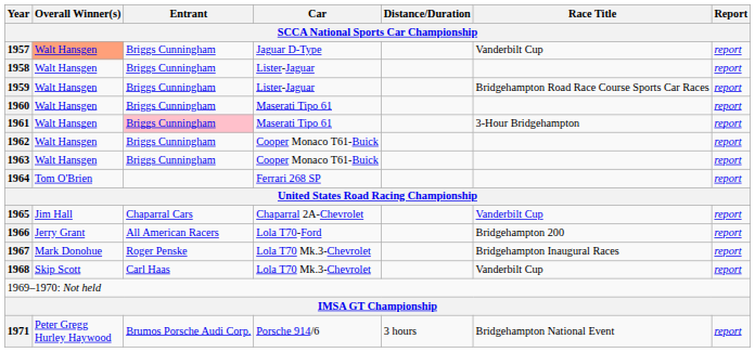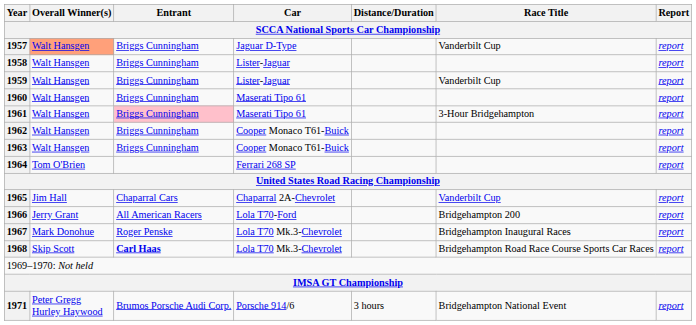 <table class="wikitable" style="font-size: 90%;">
 <tr>
 <th>Year</th>
 <th>Overall Winner(s)</th>
 <th>Entrant</th>
 <th>Car</th>
 <th>Distance/Duration</th>
 <th>Race Title</th>
 <th>Report</th>
 </tr>
 <tr>
 <th colspan=7><a href='#'>SCCA National Sports Car Championship</a></th>
 </tr>
 <tr>
 <th>1957</th>
 <td style="background: lightsalmon;"> <a href='#'>Walt Hansgen</a></td>
 <td><a href='#'>Briggs Cunningham</a></td>
 <td><a href='#'>Jaguar D-Type</a></td>
 <td></td>
 <td>Vanderbilt Cup</td>
 <td><em><a href='#'>report</a></em></td>
 </tr>
 <tr>
 <th>1958</th>
 <td> <a href='#'>Walt Hansgen</a></td>
 <td><a href='#'>Briggs Cunningham</a></td>
 <td><a href='#'>Lister</a>-<a href='#'>Jaguar</a></td>
 <td></td>
 <td></td>
 <td><em><a href='#'>report</a></em></td>
 </tr>
 <tr>
 <th>1959</th>
 <td> <a href='#'>Walt Hansgen</a></td>
 <td><a href='#'>Briggs Cunningham</a></td>
 <td><a href='#'>Lister</a>-<a href='#'>Jaguar</a></td>
 <td></td>
-<td>Bridgehampton Road Race Course Sports Car Races</td>
+<td>Vanderbilt Cup</td>
 <td><em><a href='#'>report</a></em></td>
 </tr>
 <tr>
 <th>1960</th>
 <td> <a href='#'>Walt Hansgen</a></td>
 <td><a href='#'>Briggs Cunningham</a></td>
 <td><a href='#'>Maserati Tipo 61</a></td>
 <td></td>
 <td></td>
 <td><em><a href='#'>report</a></em></td>
 </tr>
 <tr>
 <th>1961</th>
 <td> <a href='#'>Walt Hansgen</a></td>
 <td style="background: pink;"><a href='#'>Briggs Cunningham</a></td>
 <td><a href='#'>Maserati Tipo 61</a></td>
 <td></td>
 <td>3-Hour Bridgehampton</td>
 <td><em><a href='#'>report</a></em></td>
 </tr>
 <tr>
 <th>1962</th>
 <td> <a href='#'>Walt Hansgen</a></td>
 <td><a href='#'>Briggs Cunningham</a></td>
 <td><a href='#'>Cooper</a> Monaco T61-<a href='#'>Buick</a></td>
 <td></td>
 <td></td>
 <td><em><a href='#'>report</a></em></td>
 </tr>
 <tr>
 <th>1963</th>
 <td> <a href='#'>Walt Hansgen</a></td>
 <td><a href='#'>Briggs Cunningham</a></td>
 <td><a href='#'>Cooper</a> Monaco T61-<a href='#'>Buick</a></td>
 <td></td>
 <td></td>
 <td><em><a href='#'>report</a></em></td>
 </tr>
 <tr>
 <th>1964</th>
 <td> <a href='#'>Tom O'Brien</a></td>
 <td></td>
 <td><a href='#'>Ferrari 268 SP</a></td>
 <td></td>
 <td></td>
 <td><em><a href='#'>report</a></em></td>
 </tr>
 <tr>
 <th colspan=7><a href='#'>United States Road Racing Championship</a></th>
 </tr>
 <tr>
 <th>1965</th>
 <td> <a href='#'>Jim Hall</a></td>
 <td><a href='#'>Chaparral Cars</a></td>
 <td><a href='#'>Chaparral</a> 2A-<a href='#'>Chevrolet</a></td>
 <td></td>
 <td><a href='#'>Vanderbilt Cup</a></td>
 <td><em><a href='#'>report</a></em></td>
 </tr>
 <tr>
 <th>1966</th>
 <td> <a href='#'>Jerry Grant</a></td>
 <td><a href='#'>All American Racers</a></td>
 <td><a href='#'>Lola T70</a>-<a href='#'>Ford</a></td>
 <td></td>
 <td>Bridgehampton 200</td>
 <td><em><a href='#'>report</a></em></td>
 </tr>
 <tr>
 <th>1967</th>
 <td> <a href='#'>Mark Donohue</a></td>
 <td><a href='#'>Roger Penske</a></td>
 <td><a href='#'>Lola T70</a> Mk.3-<a href='#'>Chevrolet</a></td>
 <td></td>
 <td>Bridgehampton Inaugural Races</td>
 <td><em><a href='#'>report</a></em></td>
 </tr>
 <tr>
 <th>1968</th>
 <td> <a href='#'>Skip Scott</a></td>
-<td><a href='#'>Carl Haas</a></td>
+<td><strong><a href='#'>Carl Haas</a></strong></td>
 <td><a href='#'>Lola T70</a> Mk.3-<a href='#'>Chevrolet</a></td>
 <td></td>
-<td>Vanderbilt Cup</td>
+<td>Bridgehampton Road Race Course Sports Car Races</td>
 <td><em><a href='#'>report</a></em></td>
 </tr>
 <tr>
 <td colspan=7>1969–1970: <em>Not held</em></td>
 </tr>
 <tr>
 <th colspan=7><a href='#'>IMSA GT Championship</a></th>
 </tr>
 <tr>
 <th>1971</th>
 <td> <a href='#'>Peter Gregg</a><br> <a href='#'>Hurley Haywood</a></td>
 <td><a href='#'>Brumos Porsche Audi Corp.</a></td>
 <td><a href='#'>Porsche 914</a>/6</td>
 <td>3 hours</td>
 <td>Bridgehampton National Event</td>
 <td><em><a href='#'>report</a></em></td>
 </tr>
 </table>
